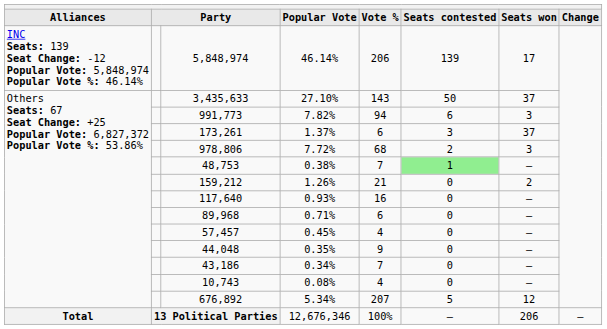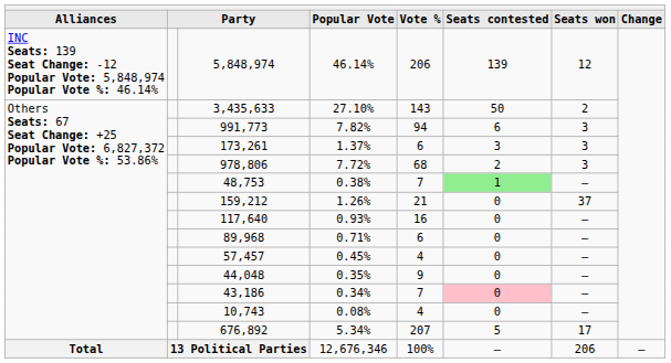 <table class="wikitable">
 <tr>
 <th colspan=8></th>
 </tr>
 <tr>
 <th style="background-color:#E9E9E9">Alliances</th>
 <th style="background-color:#E9E9E9" colspan="2">Party</th>
 <th style="background-color:#E9E9E9" align=right>Popular Vote</th>
 <th style="background-color:#E9E9E9" align=right>Vote %</th>
 <th style="background-color:#E9E9E9" align=right>Seats contested</th>
 <th style="background-color:#E9E9E9" align=right>Seats won</th>
 <th style="background-color:#E9E9E9" align=right>Change</th>
 </tr>
 <tr>
 <td align=left rowspan=1 valign=top><a href='#'>INC</a><br><strong>Seats: </strong> 139 <br><strong>Seat Change: </strong>-12 <br><strong>Popular Vote:</strong> 5,848,974<br><strong>Popular Vote %:</strong> 46.14%</td>
 <td></td>
 <td align=center>5,848,974</td>
 <td align=center>46.14%</td>
 <td align=center>206</td>
 <td align=center>139</td>
-<td align=center>17</td>
+<td align=center>12</td>
 </tr>
 <tr>
 <td align=left rowspan=13 valign=top>Others<br><strong>Seats:</strong> 67 <br><strong>Seat Change: </strong>+25<br><strong>Popular Vote:</strong> 6,827,372<br><strong>Popular Vote %:</strong> 53.86%</td>
 <td></td>
 <td align=center>3,435,633</td>
 <td align=center>27.10%</td>
 <td align=center>143</td>
 <td align=center>50</td>
-<td align=center>37</td>
+<td align=center>2</td>
 </tr>
 <tr>
 <td></td>
 <td align=center>991,773</td>
 <td align=center>7.82%</td>
 <td align=center>94</td>
 <td align=center>6</td>
 <td align=center>3</td>
 </tr>
 <tr>
 <td></td>
 <td align=center>173,261</td>
 <td align=center>1.37%</td>
 <td align=center>6</td>
 <td align=center>3</td>
-<td align=center>37</td>
+<td align=center>3</td>
 </tr>
 <tr>
 <td></td>
 <td align=center>978,806</td>
 <td align=center>7.72%</td>
 <td align=center>68</td>
 <td align=center>2</td>
 <td align=center>3</td>
 </tr>
 <tr>
 <td></td>
 <td align=center>48,753</td>
 <td align=center>0.38%</td>
 <td align=center>7</td>
 <td align=center style="background: lightgreen;">1</td>
 <td align=center>–</td>
 </tr>
 <tr>
 <td></td>
 <td align=center>159,212</td>
 <td align=center>1.26%</td>
 <td align=center>21</td>
 <td align=center>0</td>
-<td align=center>2</td>
+<td align=center>37</td>
 </tr>
 <tr>
 <td></td>
 <td align=center>117,640</td>
 <td align=center>0.93%</td>
 <td align=center>16</td>
 <td align=center>0</td>
 <td align=center>–</td>
 </tr>
 <tr>
 <td></td>
 <td align=center>89,968</td>
 <td align=center>0.71%</td>
 <td align=center>6</td>
 <td align=center>0</td>
 <td align=center>–</td>
 </tr>
 <tr>
 <td></td>
 <td align=center>57,457</td>
 <td align=center>0.45%</td>
 <td align=center>4</td>
 <td align=center>0</td>
 <td align=center>–</td>
 </tr>
 <tr>
 <td></td>
 <td align=center>44,048</td>
 <td align=center>0.35%</td>
 <td align=center>9</td>
 <td align=center>0</td>
 <td align=center>–</td>
 </tr>
 <tr>
 <td></td>
 <td align=center>43,186</td>
 <td align=center>0.34%</td>
 <td align=center>7</td>
-<td align=center>0</td>
+<td align=center style="background: pink;">0</td>
 <td align=center>–</td>
 </tr>
 <tr>
 <td></td>
 <td align=center>10,743</td>
 <td align=center>0.08%</td>
 <td align=center>4</td>
 <td align=center>0</td>
 <td align=center>–</td>
 </tr>
 <tr>
 <td></td>
 <td align=center>676,892</td>
 <td align=center>5.34%</td>
 <td align=center>207</td>
 <td align=center>5</td>
-<td align=center>12</td>
+<td align=center>17</td>
 </tr>
 <tr>
 <th align=center>Total</th>
 <th align=center colspan="2">13 Political Parties</th>
 <td align=center>12,676,346</td>
 <td align=center>100%</td>
 <td align=center>—</td>
 <td align=center>206</td>
 <td align=center>—</td>
 </tr>
 </table>
